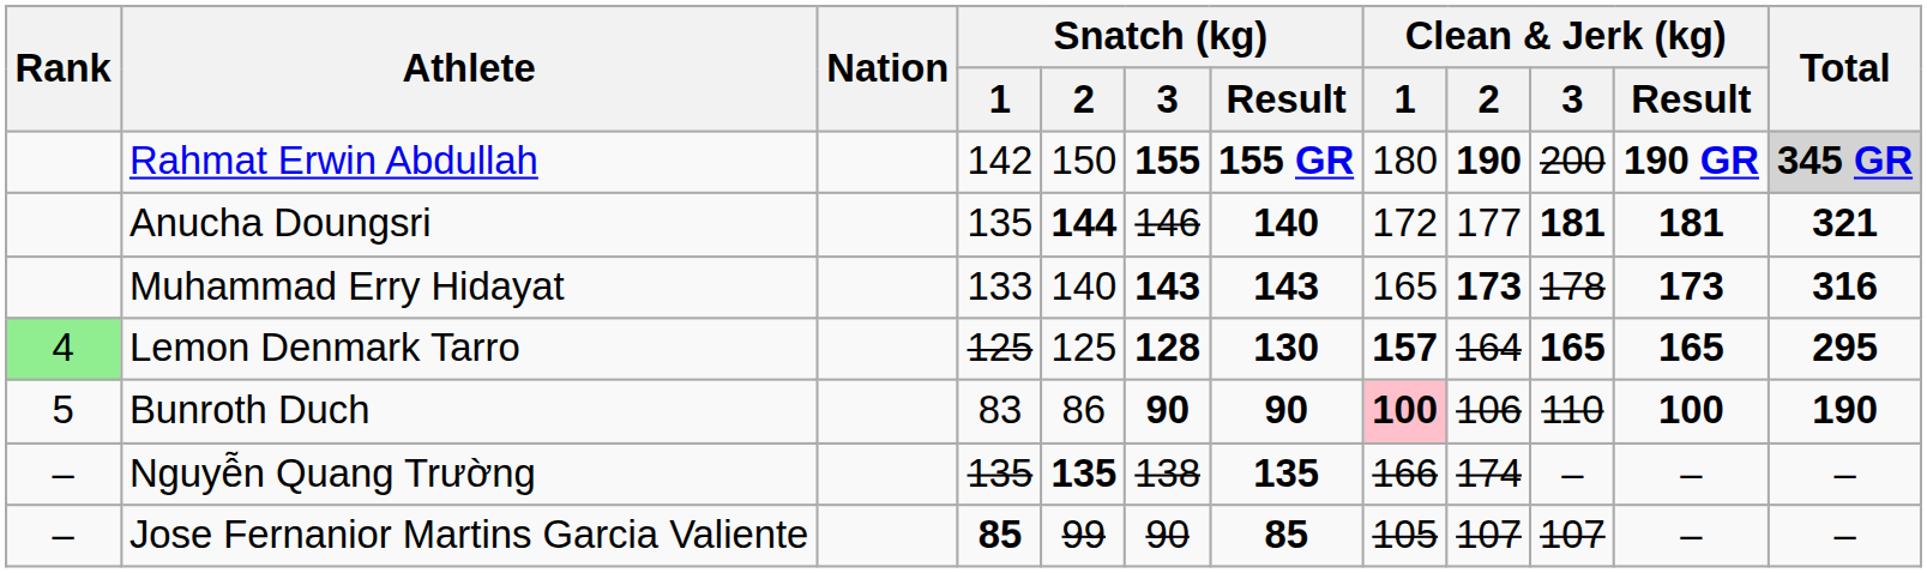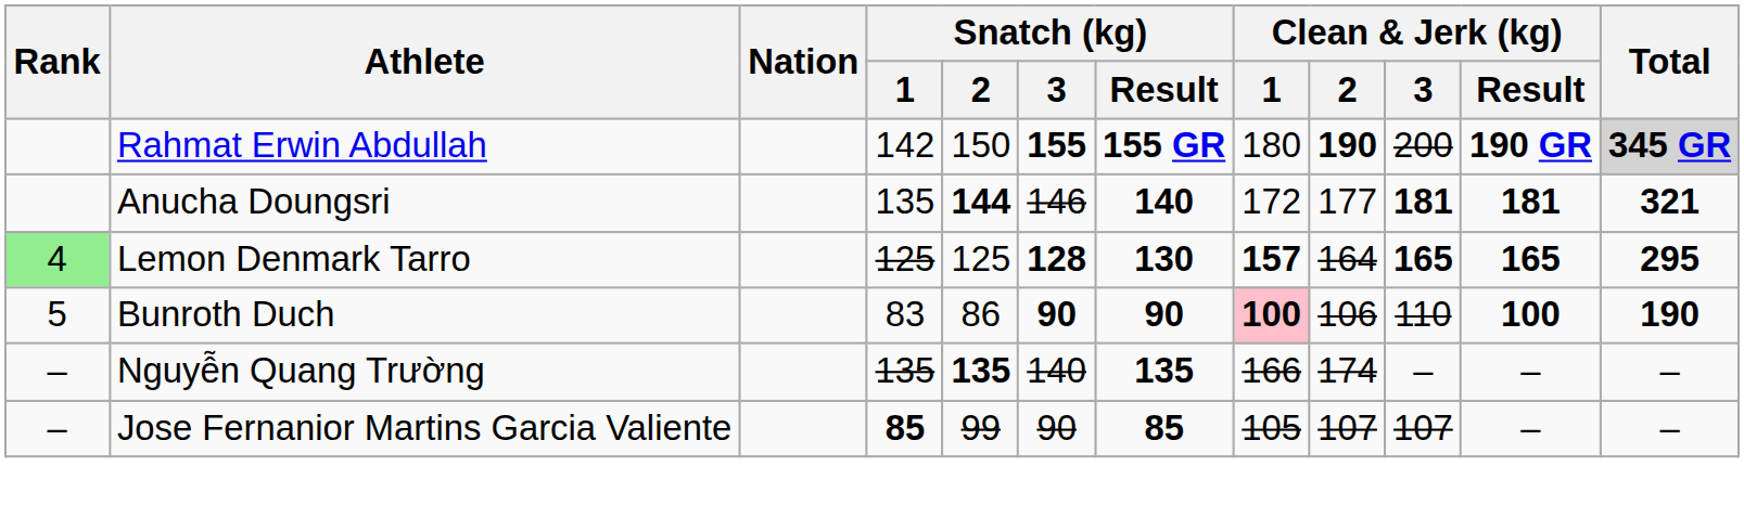 <table class="wikitable sortable" style="text-align:center;">
 <tr>
 <th rowspan=2>Rank</th>
 <th rowspan=2>Athlete</th>
 <th rowspan=2>Nation</th>
 <th colspan=4>Snatch (kg)</th>
 <th colspan=4>Clean & Jerk (kg)</th>
 <th rowspan=2>Total</th>
 </tr>
 <tr>
 <th>1</th>
 <th>2</th>
 <th>3</th>
 <th>Result</th>
 <th>1</th>
 <th>2</th>
 <th>3</th>
 <th>Result</th>
 </tr>
 <tr>
 <td></td>
 <td align=left><a href='#'>Rahmat Erwin Abdullah</a></td>
 <td align=left></td>
 <td>142</td>
 <td>150</td>
 <td><strong>155</strong></td>
 <td><strong>155</strong> <strong><a href='#'>GR</a></strong></td>
 <td>180</td>
 <td><strong>190</strong></td>
 <td><s>200</s></td>
 <td><strong>190</strong> <strong><a href='#'>GR</a></strong></td>
 <td style="background: lightgrey;"><strong>345</strong> <strong><a href='#'>GR</a></strong></td>
 </tr>
 <tr>
 <td></td>
 <td align=left>Anucha Doungsri</td>
 <td align=left></td>
 <td>135</td>
 <td><strong>144</strong></td>
 <td><s>146</s></td>
 <td><strong>140</strong></td>
 <td>172</td>
 <td>177</td>
 <td><strong>181</strong></td>
 <td><strong>181</strong></td>
 <td><strong>321</strong></td>
 </tr>
 <tr>
-<td></td>
-<td align=left>Muhammad Erry Hidayat</td>
-<td align=left></td>
-<td>133</td>
-<td>140</td>
-<td><strong>143</strong></td>
-<td><strong>143</strong></td>
-<td>165</td>
-<td><strong>173</strong></td>
-<td><s>178</s></td>
-<td><strong>173</strong></td>
-<td><strong>316</strong></td>
-</tr>
-<tr>
 <td style="background: lightgreen;">4</td>
 <td align=left>Lemon Denmark Tarro</td>
 <td align=left></td>
 <td><s>125</s></td>
 <td>125</td>
 <td><strong>128</strong></td>
 <td><strong>130</strong></td>
 <td><strong>157</strong></td>
 <td><s>164</s></td>
 <td><strong>165</strong></td>
 <td><strong>165</strong></td>
 <td><strong>295</strong></td>
 </tr>
 <tr>
 <td>5</td>
 <td align=left>Bunroth Duch</td>
 <td align=left></td>
 <td>83</td>
 <td>86</td>
 <td><strong>90</strong></td>
 <td><strong>90</strong></td>
 <td style="background: pink;"><strong>100</strong></td>
 <td><s>106</s></td>
 <td><s>110</s></td>
 <td><strong>100</strong></td>
 <td><strong>190</strong></td>
 </tr>
 <tr>
 <td>–</td>
 <td align=left>Nguyễn Quang Trường</td>
 <td align=left></td>
 <td><s>135</s></td>
 <td><strong>135</strong></td>
-<td><s>138</s></td>
+<td><s>140</s></td>
 <td><strong>135</strong></td>
 <td><s>166</s></td>
 <td><s>174</s></td>
 <td>–</td>
 <td>–</td>
 <td>–</td>
 </tr>
 <tr>
 <td>–</td>
 <td align=left>Jose Fernanior Martins Garcia Valiente</td>
 <td align=left></td>
 <td><strong>85</strong></td>
 <td><s>99</s></td>
 <td><s>90</s></td>
 <td><strong>85</strong></td>
 <td><s>105</s></td>
 <td><s>107</s></td>
 <td><s>107</s></td>
 <td>–</td>
 <td>–</td>
 </tr>
 </table>
